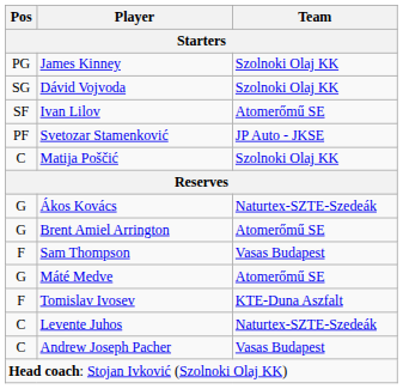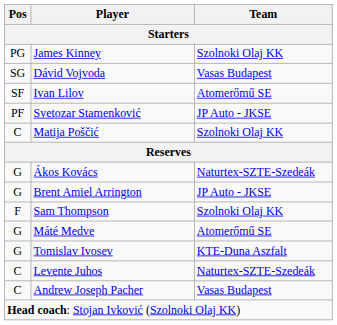 <table class="wikitable" style="text-align:center; font-size:90%;">
 <tr>
 <th scope="col" style="width:25px;">Pos</th>
 <th scope="col" style="width:190px;">Player</th>
 <th scope="col" style="width:160px;">Team</th>
 </tr>
 <tr>
 <th scope="col" colspan="5">Starters</th>
 </tr>
 <tr>
 <td>PG</td>
 <td style="text-align:left"> <a href='#'>James Kinney</a></td>
 <td style="text-align:left"><a href='#'>Szolnoki Olaj KK</a></td>
 </tr>
 <tr>
 <td>SG</td>
 <td style="text-align:left"> <a href='#'>Dávid Vojvoda</a></td>
-<td style="text-align:left"><a href='#'>Szolnoki Olaj KK</a></td>
+<td style="text-align:left"><a href='#'>Vasas Budapest</a></td>
 </tr>
 <tr>
 <td>SF</td>
 <td style="text-align:left"> <a href='#'>Ivan Lilov</a></td>
 <td style="text-align:left"><a href='#'>Atomerőmű SE</a></td>
 </tr>
 <tr>
 <td>PF</td>
 <td style="text-align:left"> <a href='#'>Svetozar Stamenković</a></td>
 <td style="text-align:left"><a href='#'>JP Auto - JKSE</a></td>
 </tr>
 <tr>
 <td>C</td>
 <td style="text-align:left"> <a href='#'>Matija Poščić</a></td>
 <td style="text-align:left"><a href='#'>Szolnoki Olaj KK</a></td>
 </tr>
 <tr>
 <th scope="col" colspan="5">Reserves</th>
 </tr>
 <tr>
 <td>G</td>
 <td style="text-align:left"> <a href='#'>Ákos Kovács</a></td>
 <td style="text-align:left"><a href='#'>Naturtex-SZTE-Szedeák</a></td>
 </tr>
 <tr>
 <td>G</td>
 <td style="text-align:left"> <a href='#'>Brent Amiel Arrington</a></td>
-<td style="text-align:left"><a href='#'>Atomerőmű SE</a></td>
+<td style="text-align:left"><a href='#'>JP Auto - JKSE</a></td>
 </tr>
 <tr>
 <td>F</td>
 <td style="text-align:left"> <a href='#'>Sam Thompson</a></td>
-<td style="text-align:left"><a href='#'>Vasas Budapest</a></td>
+<td style="text-align:left"><a href='#'>Szolnoki Olaj KK</a></td>
 </tr>
 <tr>
 <td>G</td>
 <td style="text-align:left"> <a href='#'>Máté Medve</a></td>
 <td style="text-align:left"><a href='#'>Atomerőmű SE</a></td>
 </tr>
 <tr>
-<td>F</td>
+<td>G</td>
 <td style="text-align:left"> <a href='#'>Tomislav Ivosev</a></td>
 <td style="text-align:left"><a href='#'>KTE-Duna Aszfalt</a></td>
 </tr>
 <tr>
 <td>C</td>
 <td style="text-align:left"> <a href='#'>Levente Juhos</a></td>
 <td style="text-align:left"><a href='#'>Naturtex-SZTE-Szedeák</a></td>
 </tr>
 <tr>
 <td>C</td>
 <td style="text-align:left"> <a href='#'>Andrew Joseph Pacher</a></td>
 <td style="text-align:left"><a href='#'>Vasas Budapest</a></td>
 </tr>
 <tr>
 <td style="text-align:left" colspan="5"><strong>Head coach</strong>:  <a href='#'>Stojan Ivković</a> (<a href='#'>Szolnoki Olaj KK</a>)</td>
 </tr>
 </table>
